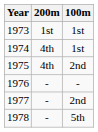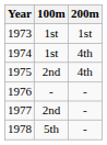 <table class=wikitable>
 <tr>
 <th>Year</th>
+<th>100m</th>
 <th>200m</th>
-<th>100m</th>
 </tr>
 <tr>
 <td>1973</td>
 <td align="center">1st</td>
 <td align="center">1st</td>
 </tr>
 <tr>
 <td>1974</td>
+<td align="center">1st</td>
 <td align="center">4th</td>
-<td align="center">1st</td>
 </tr>
 <tr>
 <td>1975</td>
+<td align="center">2nd</td>
 <td align="center">4th</td>
-<td align="center">2nd</td>
 </tr>
 <tr>
 <td>1976</td>
 <td align="center">-</td>
 <td align="center">-</td>
 </tr>
 <tr>
 <td>1977</td>
+<td align="center">2nd</td>
 <td align="center">-</td>
-<td align="center">2nd</td>
 </tr>
 <tr>
 <td>1978</td>
+<td align="center">5th</td>
 <td align="center">-</td>
-<td align="center">5th</td>
 </tr>
 </table>
